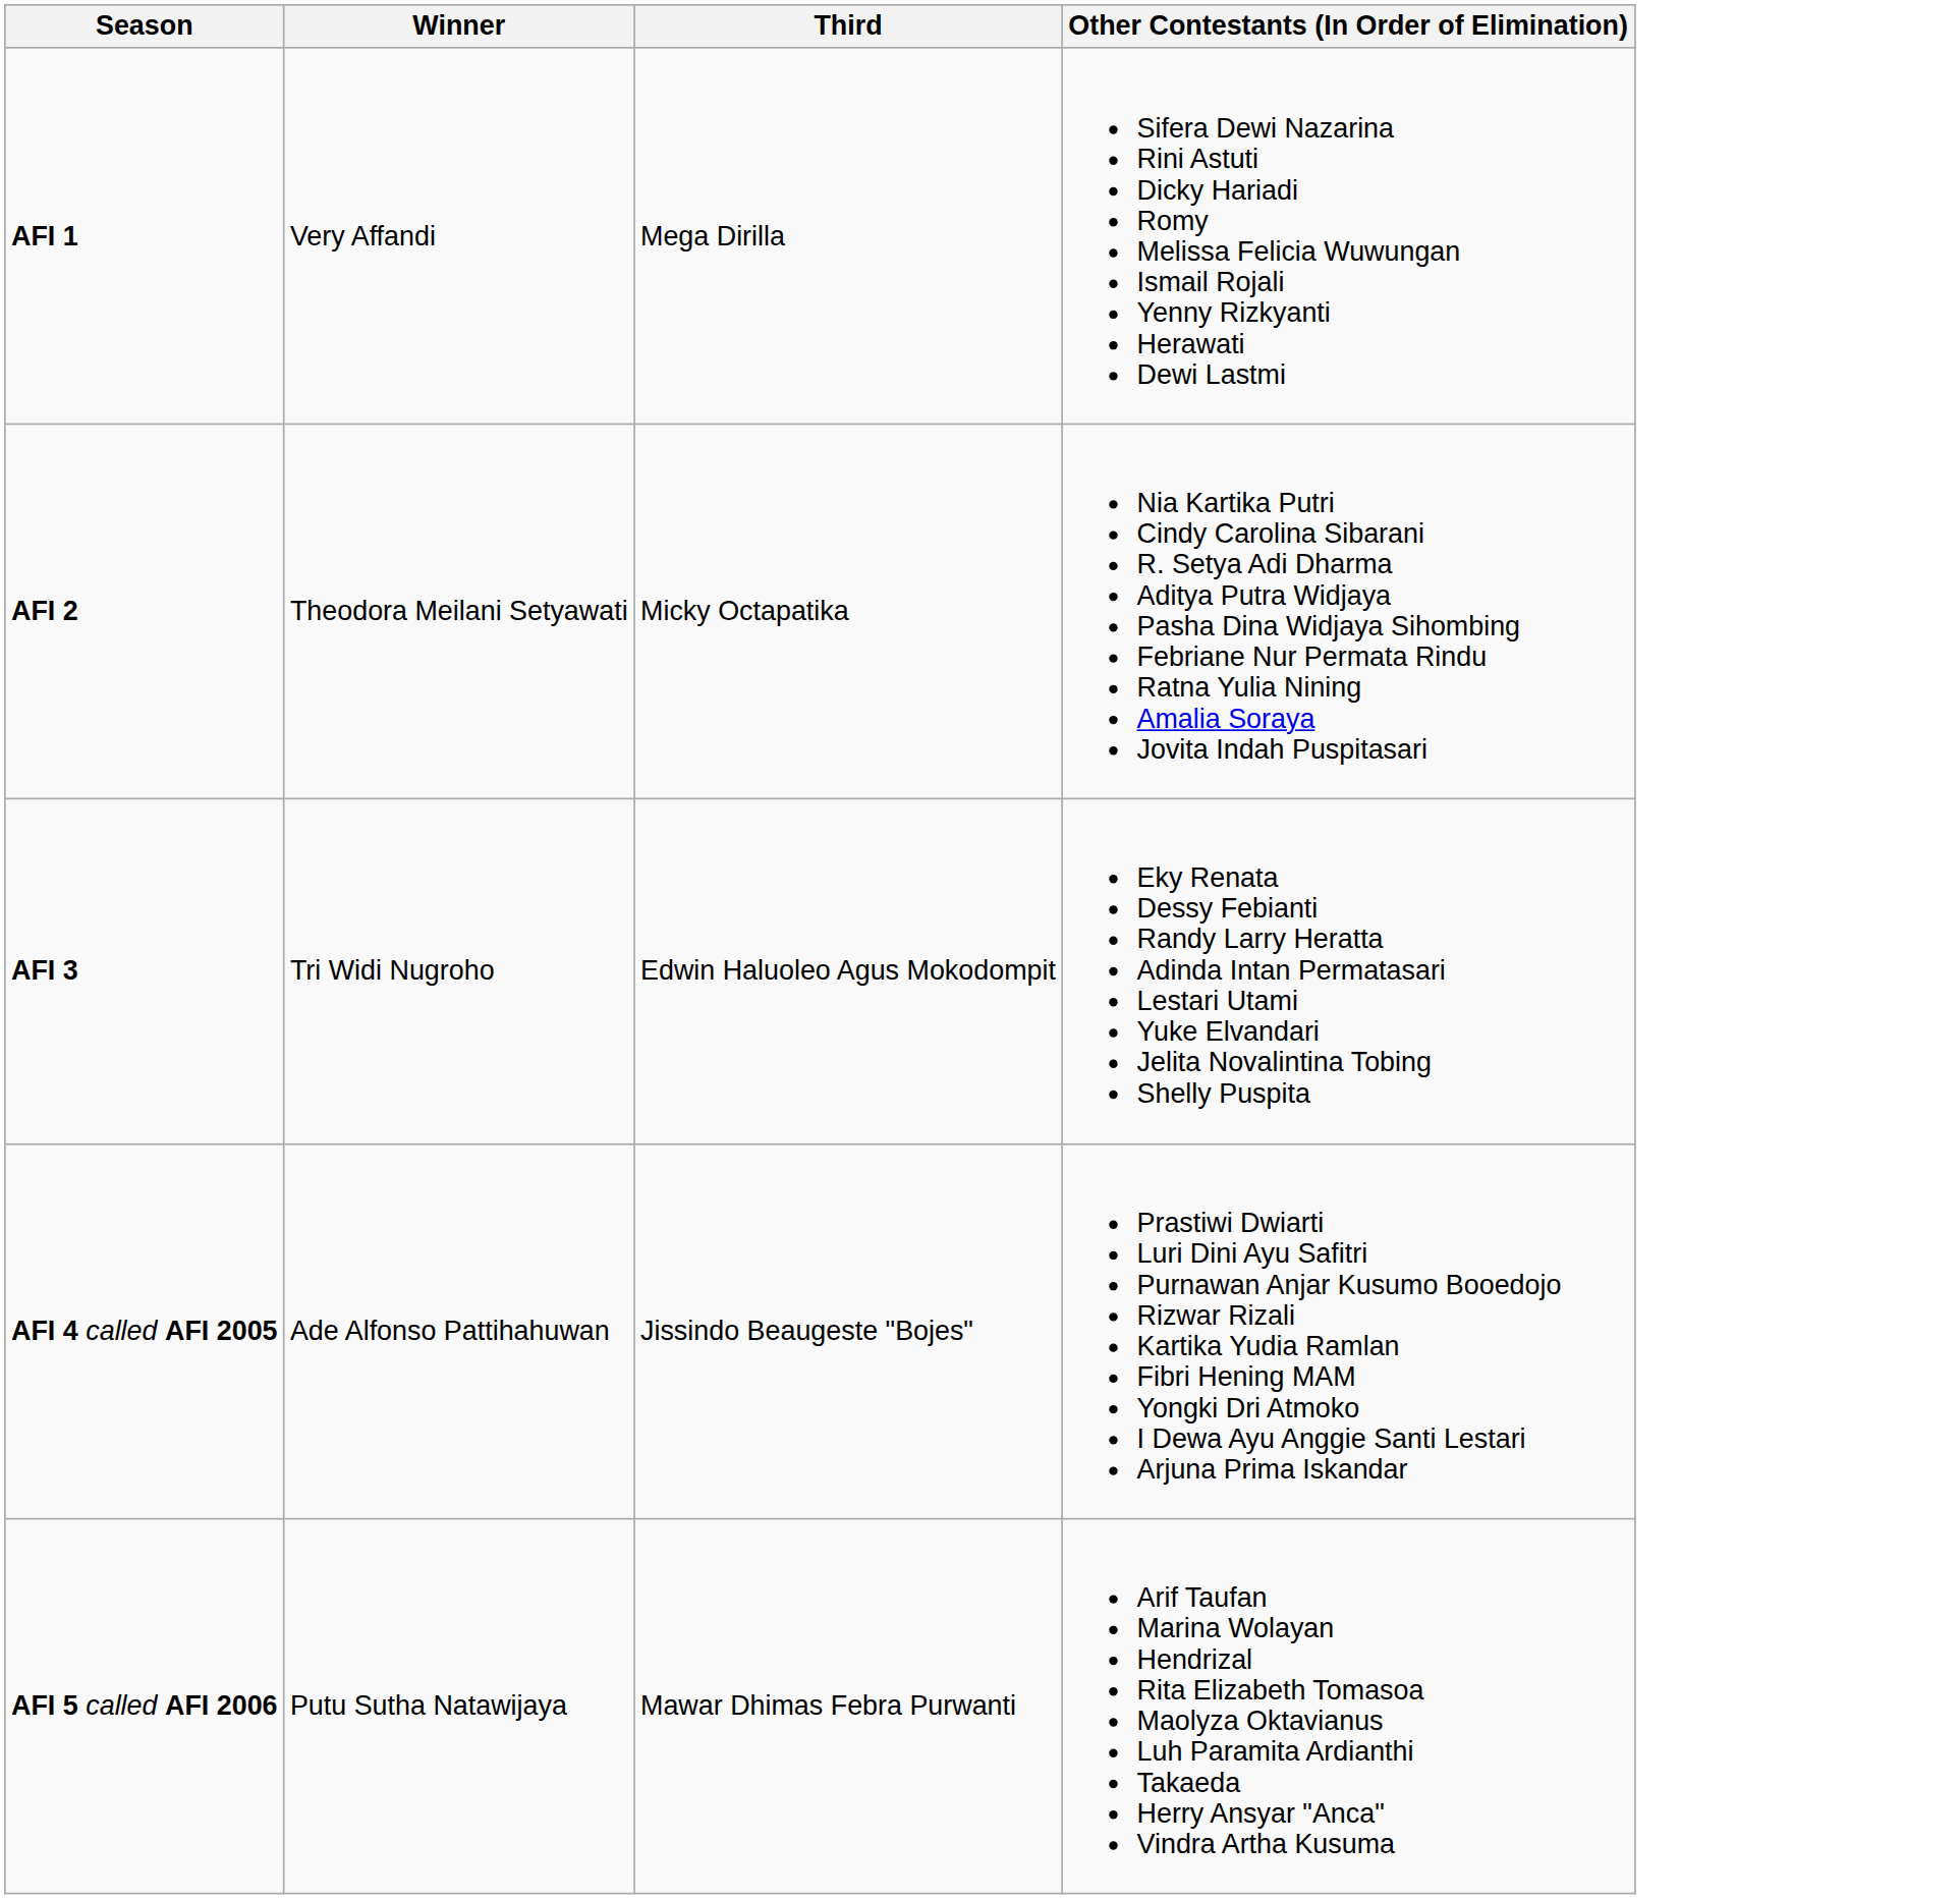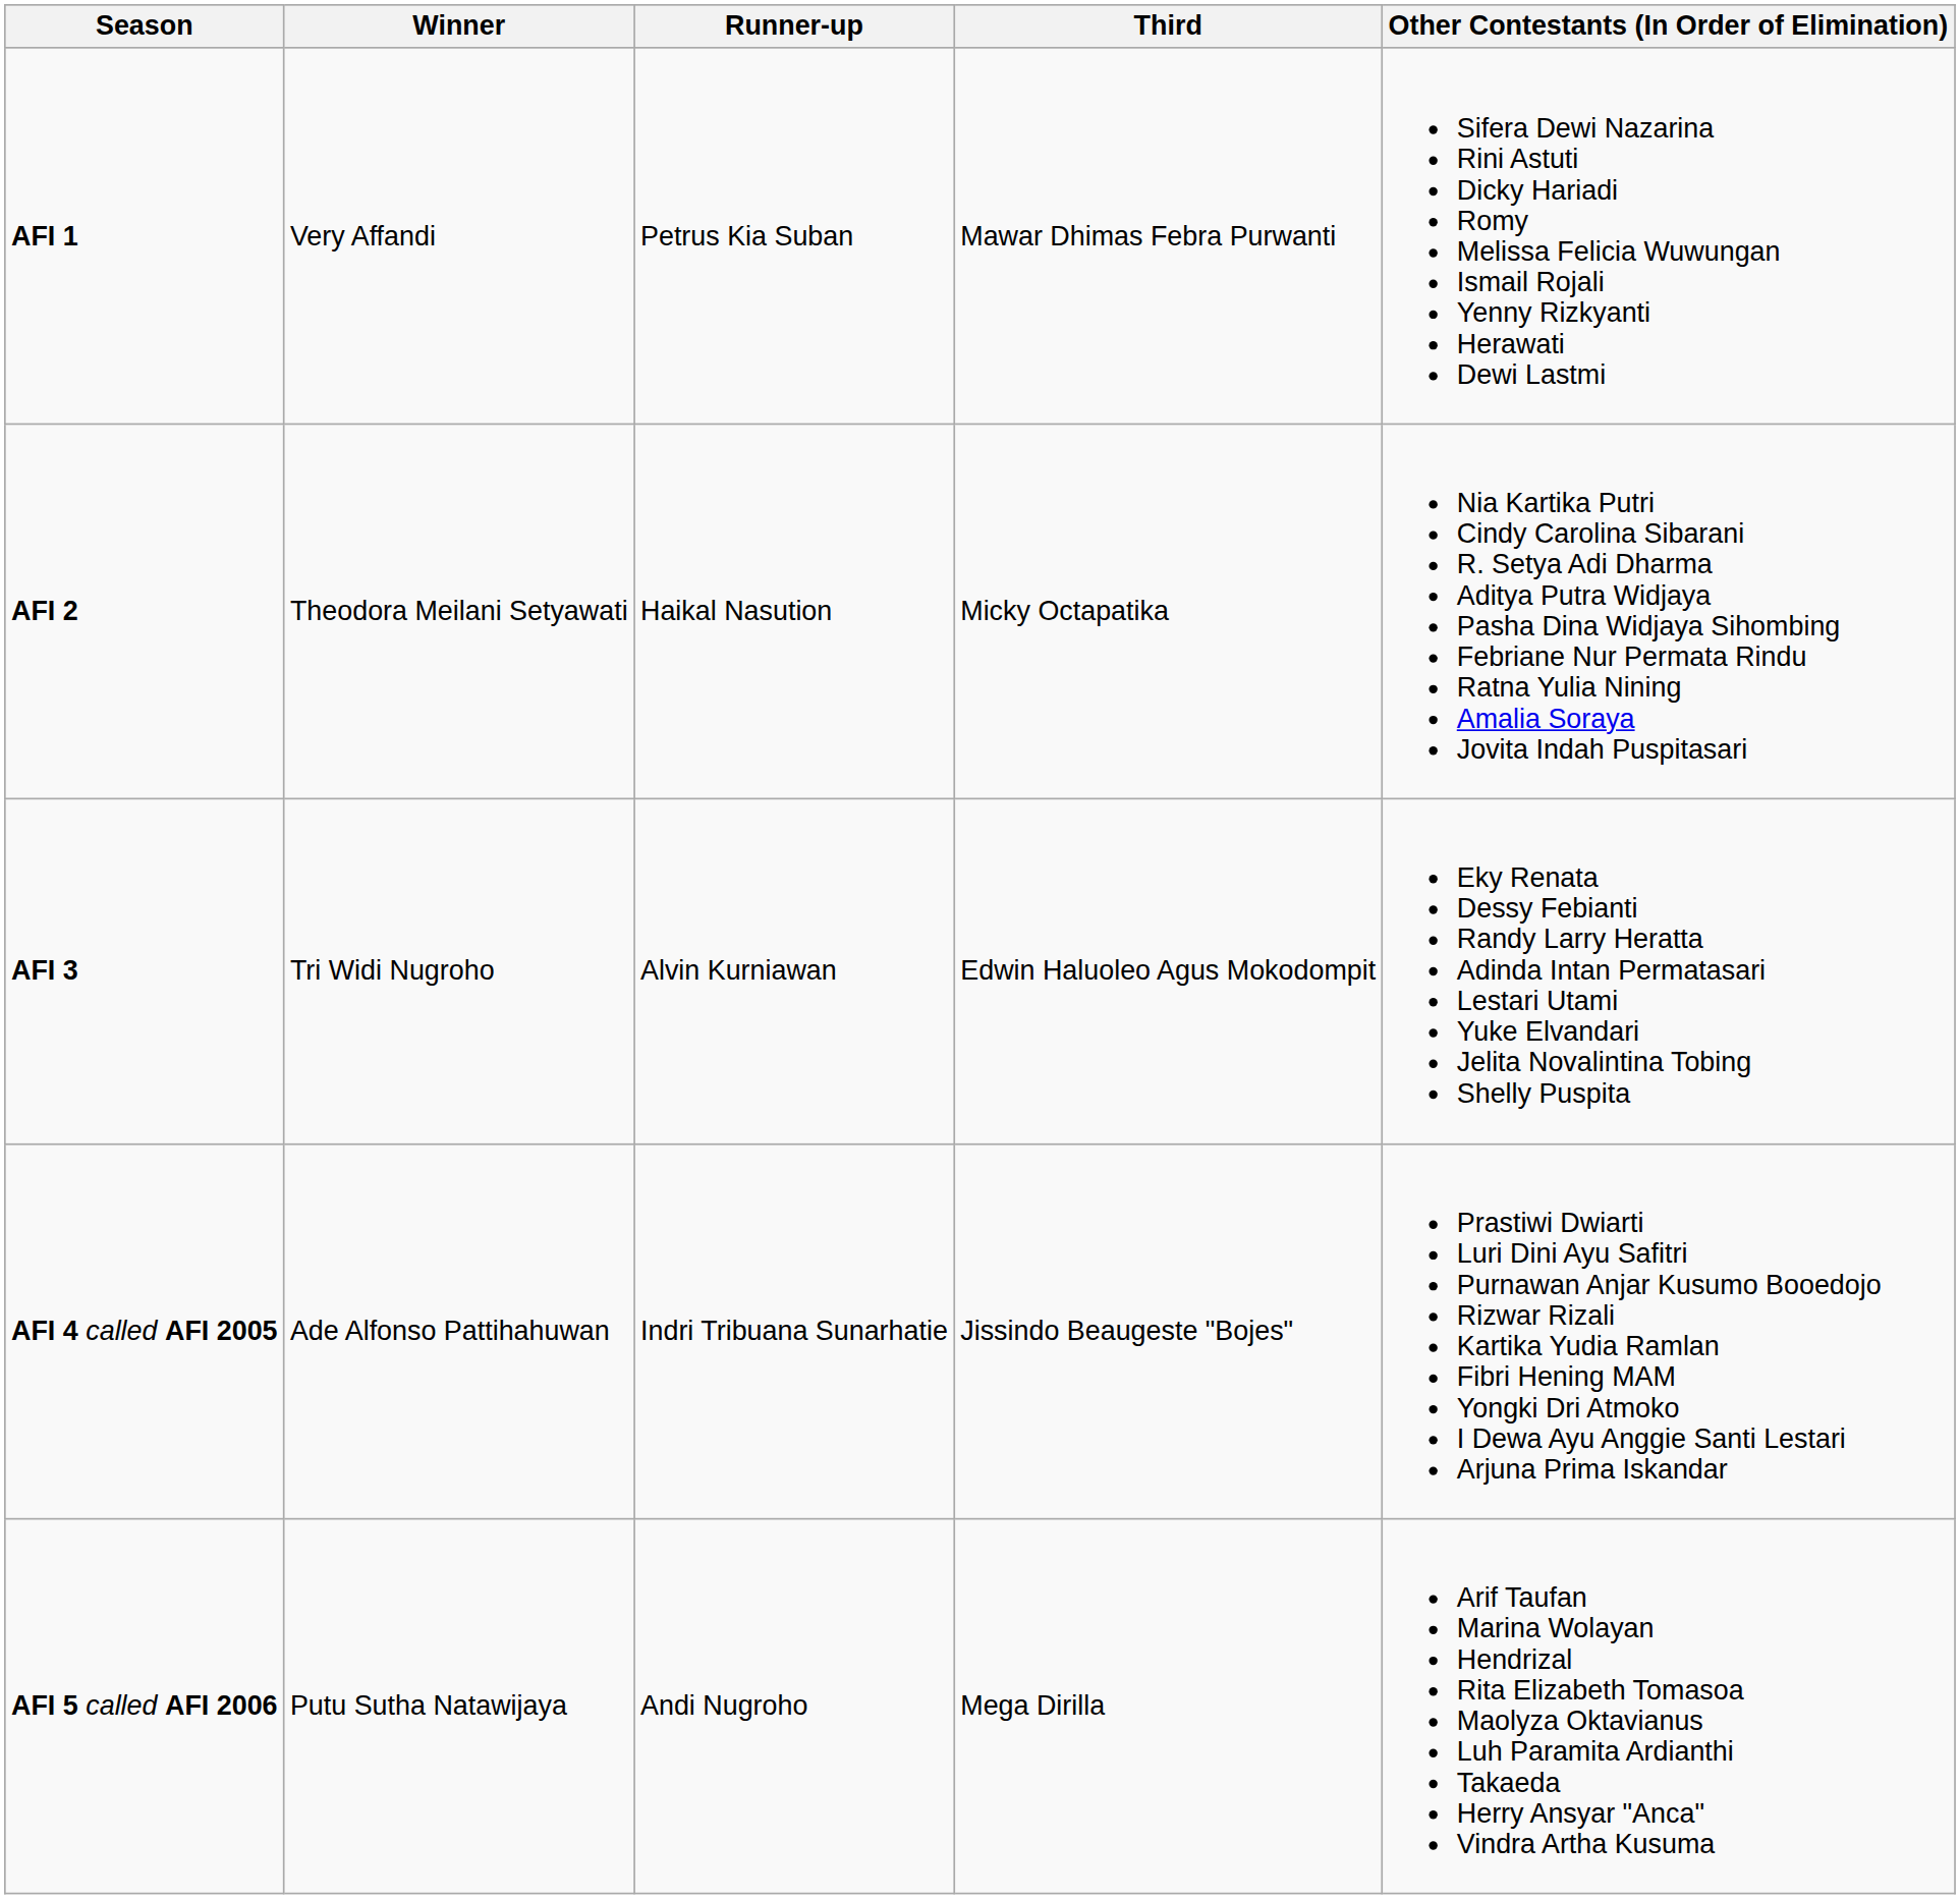 <table class="wikitable">
 <tr>
 <th>Season</th>
 <th>Winner</th>
+<th>Runner-up</th>
 <th>Third</th>
 <th>Other Contestants (In Order of Elimination)</th>
 </tr>
 <tr>
 <td><strong>AFI 1</strong></td>
 <td>Very Affandi</td>
-<td>Mega Dirilla</td>
+<td>Petrus Kia Suban</td>
+<td>Mawar Dhimas Febra Purwanti</td>
 <td><br><ul><li>Sifera Dewi Nazarina</li><li>Rini Astuti</li><li>Dicky Hariadi</li><li>Romy</li><li>Melissa Felicia Wuwungan</li><li>Ismail Rojali</li><li>Yenny Rizkyanti</li><li>Herawati</li><li>Dewi Lastmi</li></ul></td>
 </tr>
 <tr>
 <td><strong>AFI 2</strong></td>
 <td>Theodora Meilani Setyawati</td>
+<td>Haikal Nasution</td>
 <td>Micky Octapatika</td>
 <td><br><ul><li>Nia Kartika Putri</li><li>Cindy Carolina Sibarani</li><li>R. Setya Adi Dharma</li><li>Aditya Putra Widjaya</li><li>Pasha Dina Widjaya Sihombing</li><li>Febriane Nur Permata Rindu</li><li>Ratna Yulia Nining</li><li><a href='#'>Amalia Soraya</a></li><li>Jovita Indah Puspitasari</li></ul></td>
 </tr>
 <tr>
 <td><strong>AFI 3</strong></td>
 <td>Tri Widi Nugroho</td>
+<td>Alvin Kurniawan</td>
 <td>Edwin Haluoleo Agus Mokodompit</td>
 <td><br><ul><li>Eky Renata</li><li>Dessy Febianti</li><li>Randy Larry Heratta</li><li>Adinda Intan Permatasari</li><li>Lestari Utami</li><li>Yuke Elvandari</li><li>Jelita Novalintina Tobing</li><li>Shelly Puspita</li></ul></td>
 </tr>
 <tr>
 <td><strong>AFI 4</strong> <em>called</em> <strong>AFI 2005</strong></td>
 <td>Ade Alfonso Pattihahuwan</td>
+<td>Indri Tribuana Sunarhatie</td>
 <td>Jissindo Beaugeste "Bojes"</td>
 <td><br><ul><li>Prastiwi Dwiarti</li><li>Luri Dini Ayu Safitri</li><li>Purnawan Anjar Kusumo Booedojo</li><li>Rizwar Rizali</li><li>Kartika Yudia Ramlan</li><li>Fibri Hening MAM</li><li>Yongki Dri Atmoko</li><li>I Dewa Ayu Anggie Santi Lestari</li><li>Arjuna Prima Iskandar</li></ul></td>
 </tr>
 <tr>
 <td><strong>AFI 5</strong> <em>called</em> <strong>AFI 2006</strong></td>
 <td>Putu Sutha Natawijaya</td>
-<td>Mawar Dhimas Febra Purwanti</td>
+<td>Andi Nugroho</td>
+<td>Mega Dirilla</td>
 <td><br><ul><li>Arif Taufan</li><li>Marina Wolayan</li><li>Hendrizal</li><li>Rita Elizabeth Tomasoa</li><li>Maolyza Oktavianus</li><li>Luh Paramita Ardianthi</li><li>Takaeda</li><li>Herry Ansyar "Anca"</li><li>Vindra Artha Kusuma</li></ul></td>
 </tr>
 </table>
